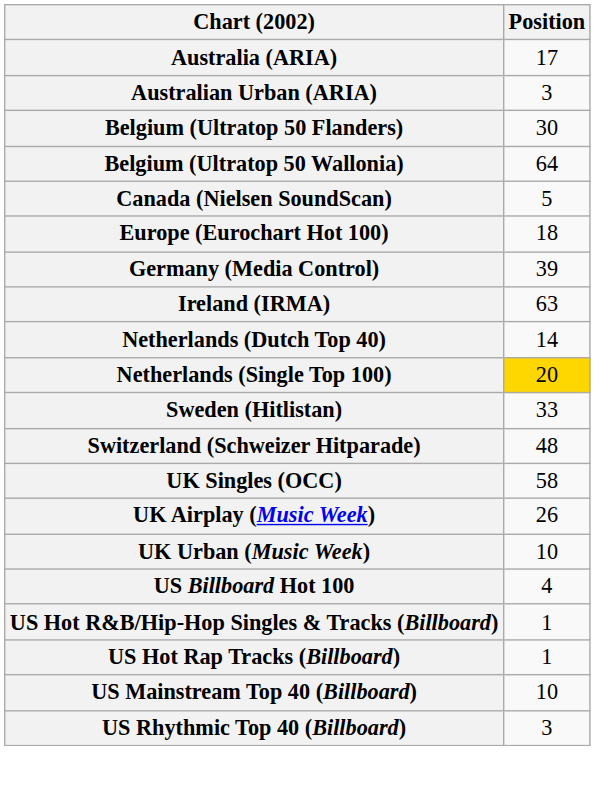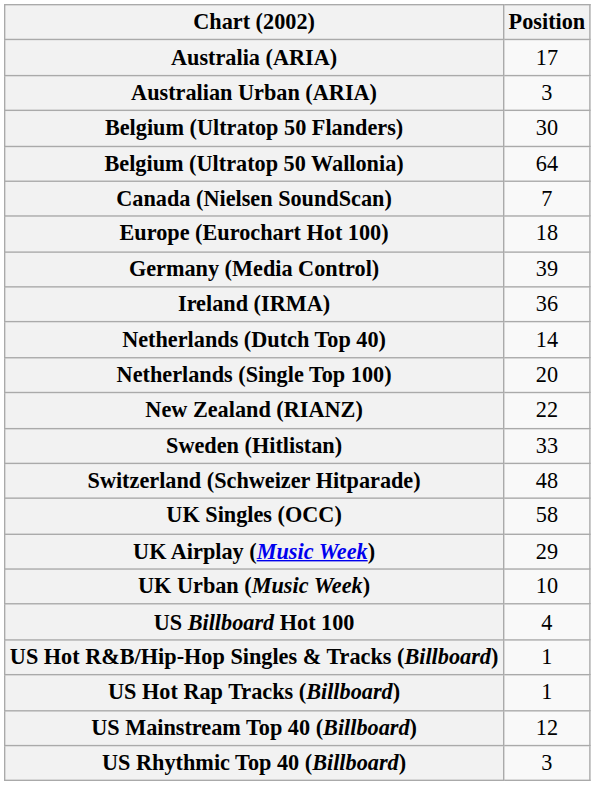 <table class="wikitable sortable plainrowheaders" style="text-align:center">
 <tr>
 <th scope="col">Chart (2002)</th>
 <th scope="col">Position</th>
 </tr>
 <tr>
 <th scope="row">Australia (ARIA)</th>
 <td>17</td>
 </tr>
 <tr>
 <th scope="row">Australian Urban (ARIA)</th>
 <td>3</td>
 </tr>
 <tr>
 <th scope="row">Belgium (Ultratop 50 Flanders)</th>
 <td>30</td>
 </tr>
 <tr>
 <th scope="row">Belgium (Ultratop 50 Wallonia)</th>
 <td>64</td>
 </tr>
 <tr>
 <th scope="row">Canada (Nielsen SoundScan)</th>
-<td>5</td>
+<td>7</td>
 </tr>
 <tr>
 <th scope="row">Europe (Eurochart Hot 100)</th>
 <td>18</td>
 </tr>
 <tr>
 <th scope="row">Germany (Media Control)</th>
 <td>39</td>
 </tr>
 <tr>
 <th scope="row">Ireland (IRMA)</th>
-<td>63</td>
+<td>36</td>
 </tr>
 <tr>
 <th scope="row">Netherlands (Dutch Top 40)</th>
 <td>14</td>
 </tr>
 <tr>
 <th scope="row">Netherlands (Single Top 100)</th>
-<td style="background: gold;">20</td>
+<td>20</td>
+</tr>
+<tr>
+<th scope="row">New Zealand (RIANZ)</th>
+<td>22</td>
 </tr>
 <tr>
 <th scope="row">Sweden (Hitlistan)</th>
 <td>33</td>
 </tr>
 <tr>
 <th scope="row">Switzerland (Schweizer Hitparade)</th>
 <td>48</td>
 </tr>
 <tr>
 <th scope="row">UK Singles (OCC)</th>
 <td>58</td>
 </tr>
 <tr>
 <th scope="row">UK Airplay (<em><a href='#'>Music Week</a></em>)</th>
-<td>26</td>
+<td>29</td>
 </tr>
 <tr>
 <th scope="row">UK Urban (<em>Music Week</em>)</th>
 <td>10</td>
 </tr>
 <tr>
 <th scope="row">US <em>Billboard</em> Hot 100</th>
 <td>4</td>
 </tr>
 <tr>
 <th scope="row">US Hot R&B/Hip-Hop Singles & Tracks (<em>Billboard</em>)</th>
 <td>1</td>
 </tr>
 <tr>
 <th scope="row">US Hot Rap Tracks (<em>Billboard</em>)</th>
 <td>1</td>
 </tr>
 <tr>
 <th scope="row">US Mainstream Top 40 (<em>Billboard</em>)</th>
-<td>10</td>
+<td>12</td>
 </tr>
 <tr>
 <th scope="row">US Rhythmic Top 40 (<em>Billboard</em>)</th>
 <td>3</td>
 </tr>
 </table>
